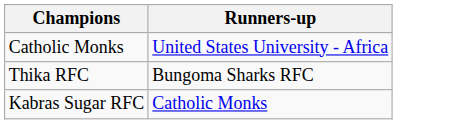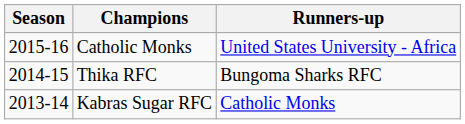 <table class="wikitable">
 <tr>
+<th>Season</th>
 <th>Champions</th>
 <th>Runners-up</th>
 </tr>
 <tr>
+<td>2015-16</td>
 <td>Catholic Monks</td>
 <td><a href='#'>United States University - Africa</a></td>
 </tr>
 <tr>
+<td>2014-15</td>
 <td>Thika RFC</td>
 <td>Bungoma Sharks RFC</td>
 </tr>
 <tr>
+<td>2013-14</td>
 <td>Kabras Sugar RFC</td>
 <td><a href='#'>Catholic Monks</a></td>
 </tr>
 </table>
